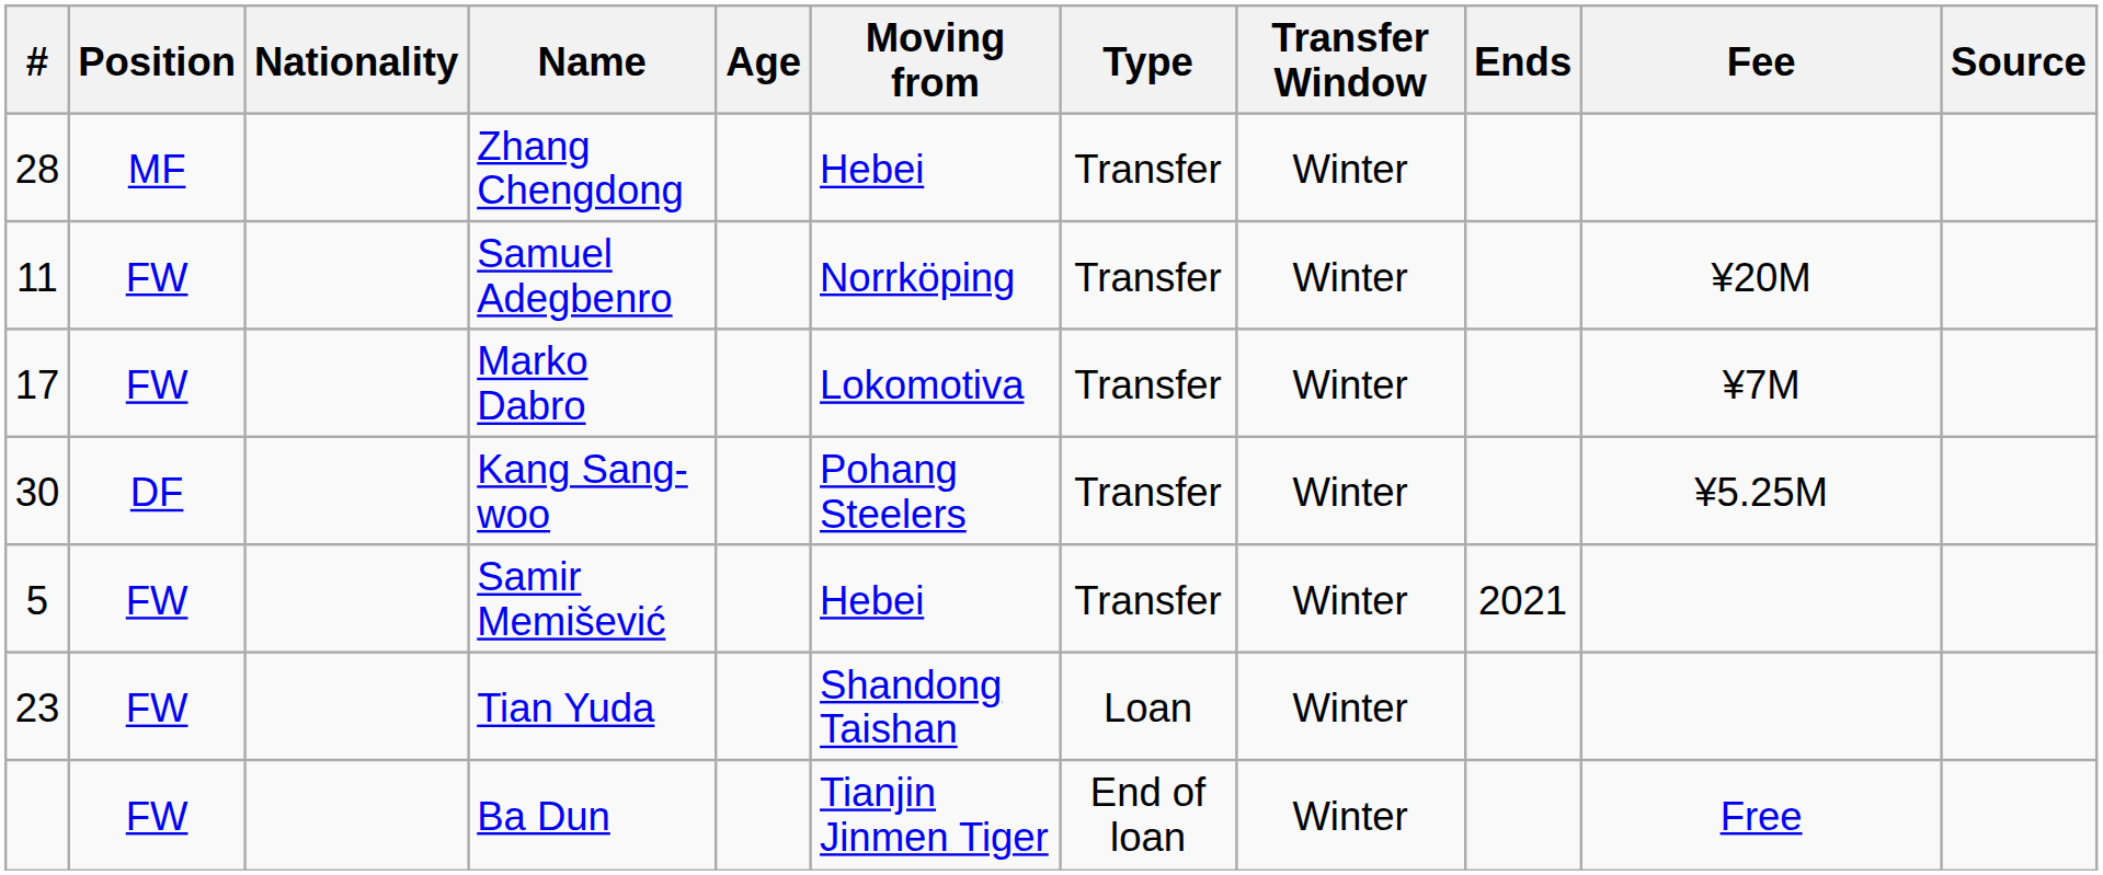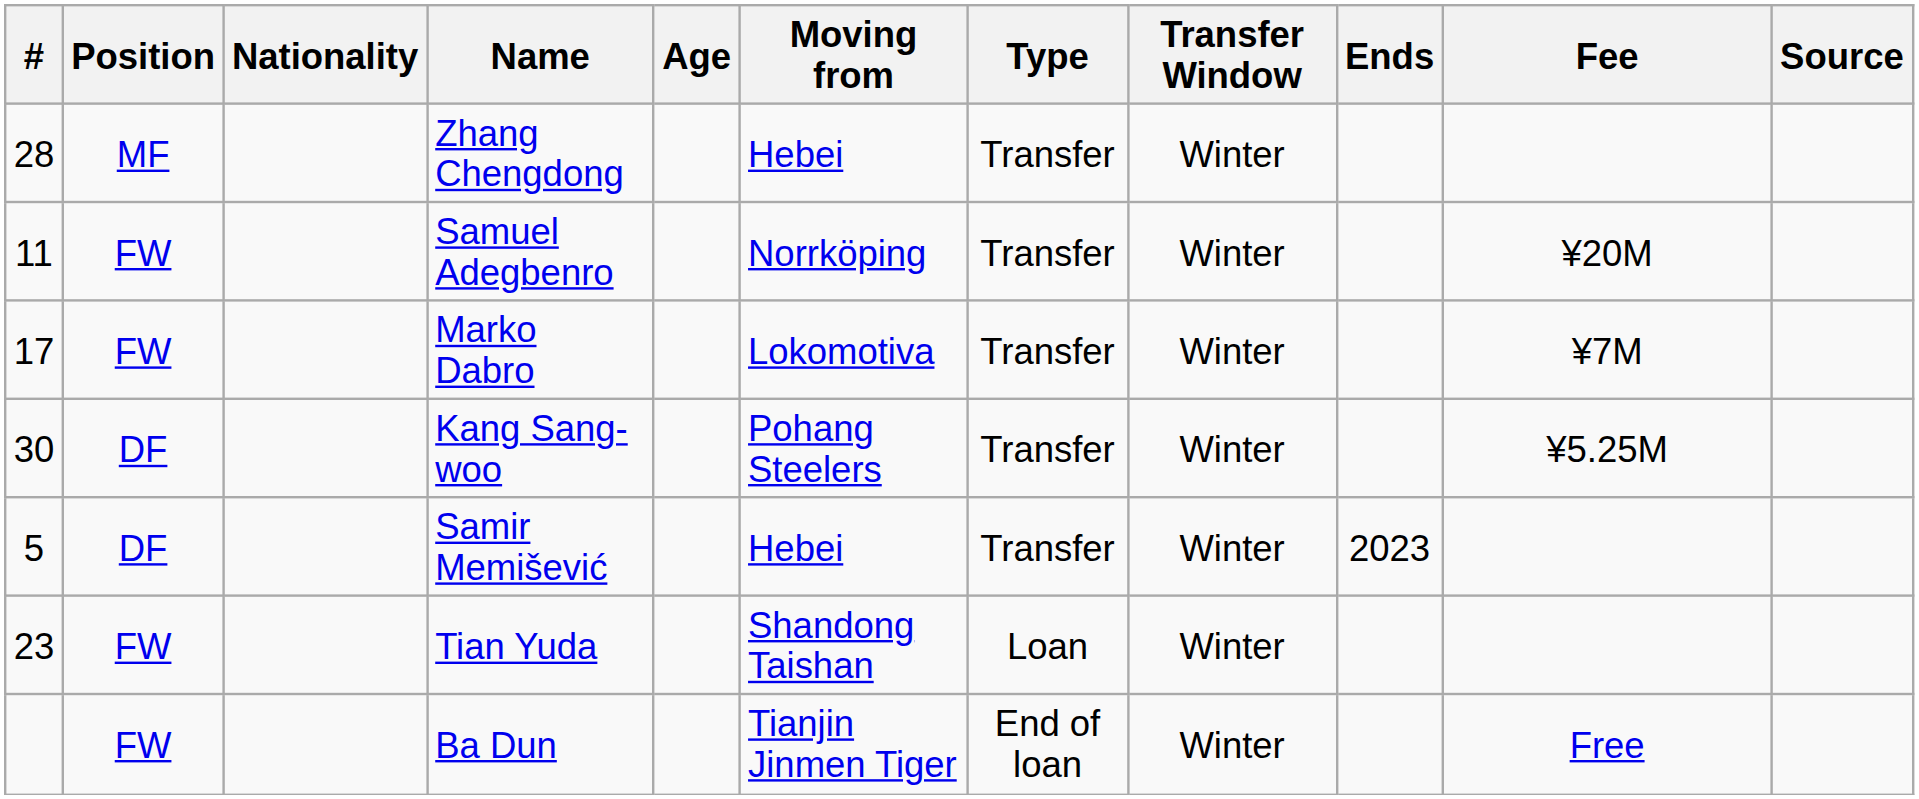 <table class="wikitable sortable" style="width:90%; text-align:center; font-size:95%;">
 <tr>
 <th>#</th>
 <th>Position</th>
 <th>Nationality</th>
 <th>Name</th>
 <th>Age</th>
 <th>Moving from</th>
 <th>Type</th>
 <th style="width: 80px;">Transfer Window</th>
 <th>Ends</th>
 <th style="width: 130px;">Fee</th>
 <th>Source</th>
 </tr>
 <tr>
 <td>28</td>
 <td><a href='#'>MF</a></td>
 <td></td>
 <td style="text-align: left;"><a href='#'>Zhang Chengdong</a></td>
 <td></td>
 <td style="text-align: left;"> <a href='#'>Hebei</a></td>
 <td>Transfer</td>
 <td>Winter</td>
 <td></td>
 <td></td>
 <td></td>
 </tr>
 <tr>
 <td>11</td>
 <td><a href='#'>FW</a></td>
 <td></td>
 <td style="text-align: left;"><a href='#'>Samuel Adegbenro</a></td>
 <td></td>
 <td style="text-align: left;"> <a href='#'>Norrköping</a></td>
 <td>Transfer</td>
 <td>Winter</td>
 <td></td>
 <td>¥20M</td>
 <td></td>
 </tr>
 <tr>
 <td>17</td>
 <td><a href='#'>FW</a></td>
 <td></td>
 <td style="text-align: left;"><a href='#'>Marko Dabro</a></td>
 <td></td>
 <td style="text-align: left;"> <a href='#'>Lokomotiva</a></td>
 <td>Transfer</td>
 <td>Winter</td>
 <td></td>
 <td>¥7M</td>
 <td></td>
 </tr>
 <tr>
 <td>30</td>
 <td><a href='#'>DF</a></td>
 <td></td>
 <td style="text-align: left;"><a href='#'>Kang Sang-woo</a></td>
 <td></td>
 <td style="text-align: left;"> <a href='#'>Pohang Steelers</a></td>
 <td>Transfer</td>
 <td>Winter</td>
 <td></td>
 <td>¥5.25M</td>
 <td></td>
 </tr>
 <tr>
 <td>5</td>
-<td><a href='#'>FW</a></td>
+<td><a href='#'>DF</a></td>
 <td></td>
 <td style="text-align: left;"><a href='#'>Samir Memišević</a></td>
 <td></td>
 <td style="text-align: left;"> <a href='#'>Hebei</a></td>
 <td>Transfer</td>
 <td>Winter</td>
-<td>2021</td>
+<td>2023</td>
 <td></td>
 <td></td>
 </tr>
 <tr>
 <td>23</td>
 <td><a href='#'>FW</a></td>
 <td></td>
 <td style="text-align: left;"><a href='#'>Tian Yuda</a></td>
 <td></td>
 <td style="text-align: left;"> <a href='#'>Shandong Taishan</a></td>
 <td>Loan</td>
 <td>Winter</td>
 <td></td>
 <td></td>
 <td></td>
 </tr>
 <tr>
 <td></td>
 <td><a href='#'>FW</a></td>
 <td></td>
 <td style="text-align: left;"><a href='#'>Ba Dun</a></td>
 <td></td>
 <td style="text-align: left;"> <a href='#'>Tianjin Jinmen Tiger</a></td>
 <td>End of loan</td>
 <td>Winter</td>
 <td></td>
 <td><a href='#'>Free</a></td>
 <td></td>
 </tr>
 </table>
